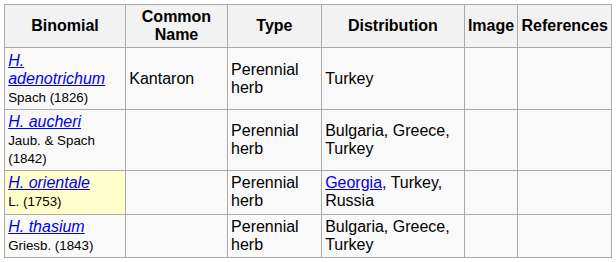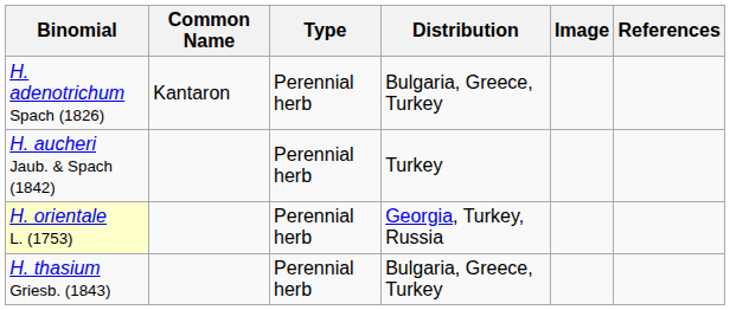 <table class="wikitable mw-collapsible ">
 <tr>
 <th>Binomial</th>
 <th>Common Name</th>
 <th>Type</th>
 <th>Distribution</th>
 <th>Image</th>
 <th>References</th>
 </tr>
 <tr>
 <td><em><a href='#'>H. adenotrichum</a></em><br><small>Spach (1826)</small></td>
 <td>Kantaron</td>
 <td>Perennial herb</td>
-<td>Turkey</td>
+<td>Bulgaria, Greece, Turkey</td>
 <td></td>
 <td></td>
 </tr>
 <tr>
 <td><em><a href='#'>H. aucheri</a></em><br><small>Jaub. & Spach (1842)</small></td>
 <td></td>
 <td>Perennial herb</td>
-<td>Bulgaria, Greece, Turkey</td>
+<td>Turkey</td>
 <td></td>
 <td></td>
 </tr>
 <tr>
 <td scope="row" style="background:#FFFFCC;"><em><a href='#'>H. orientale</a></em><br><small>L. (1753)</small></td>
 <td></td>
 <td>Perennial herb</td>
 <td><a href='#'>Georgia</a>, Turkey, Russia</td>
 <td></td>
 <td></td>
 </tr>
 <tr>
 <td><em><a href='#'>H. thasium</a></em><br><small>Griesb. (1843)</small></td>
 <td></td>
 <td>Perennial herb</td>
 <td>Bulgaria, Greece, Turkey</td>
 <td></td>
 <td></td>
 </tr>
 </table>
